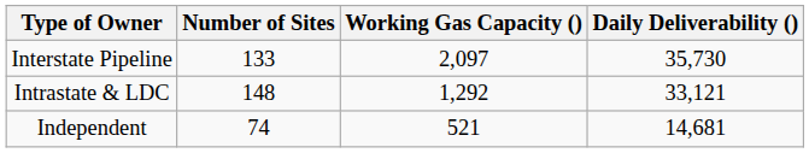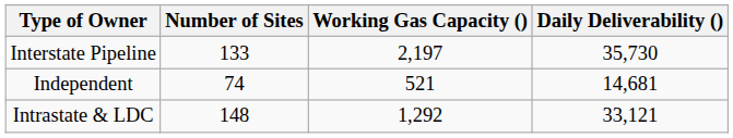 <table class="wikitable"  style="margin:1em auto 1em auto; text-align:center;">
 <tr>
 <th>Type of Owner</th>
 <th>Number of Sites</th>
 <th>Working Gas Capacity ()</th>
 <th>Daily Deliverability ()</th>
 </tr>
 <tr>
 <td>Interstate Pipeline</td>
 <td>133</td>
-<td>2,097</td>
+<td>2,197</td>
 <td>35,730</td>
+</tr>
+<tr>
+<td>Independent</td>
+<td>74</td>
+<td>521</td>
+<td>14,681</td>
 </tr>
 <tr>
 <td>Intrastate & LDC</td>
 <td>148</td>
 <td>1,292</td>
 <td>33,121</td>
 </tr>
-<tr>
-<td>Independent</td>
-<td>74</td>
-<td>521</td>
-<td>14,681</td>
-</tr>
 </table>
